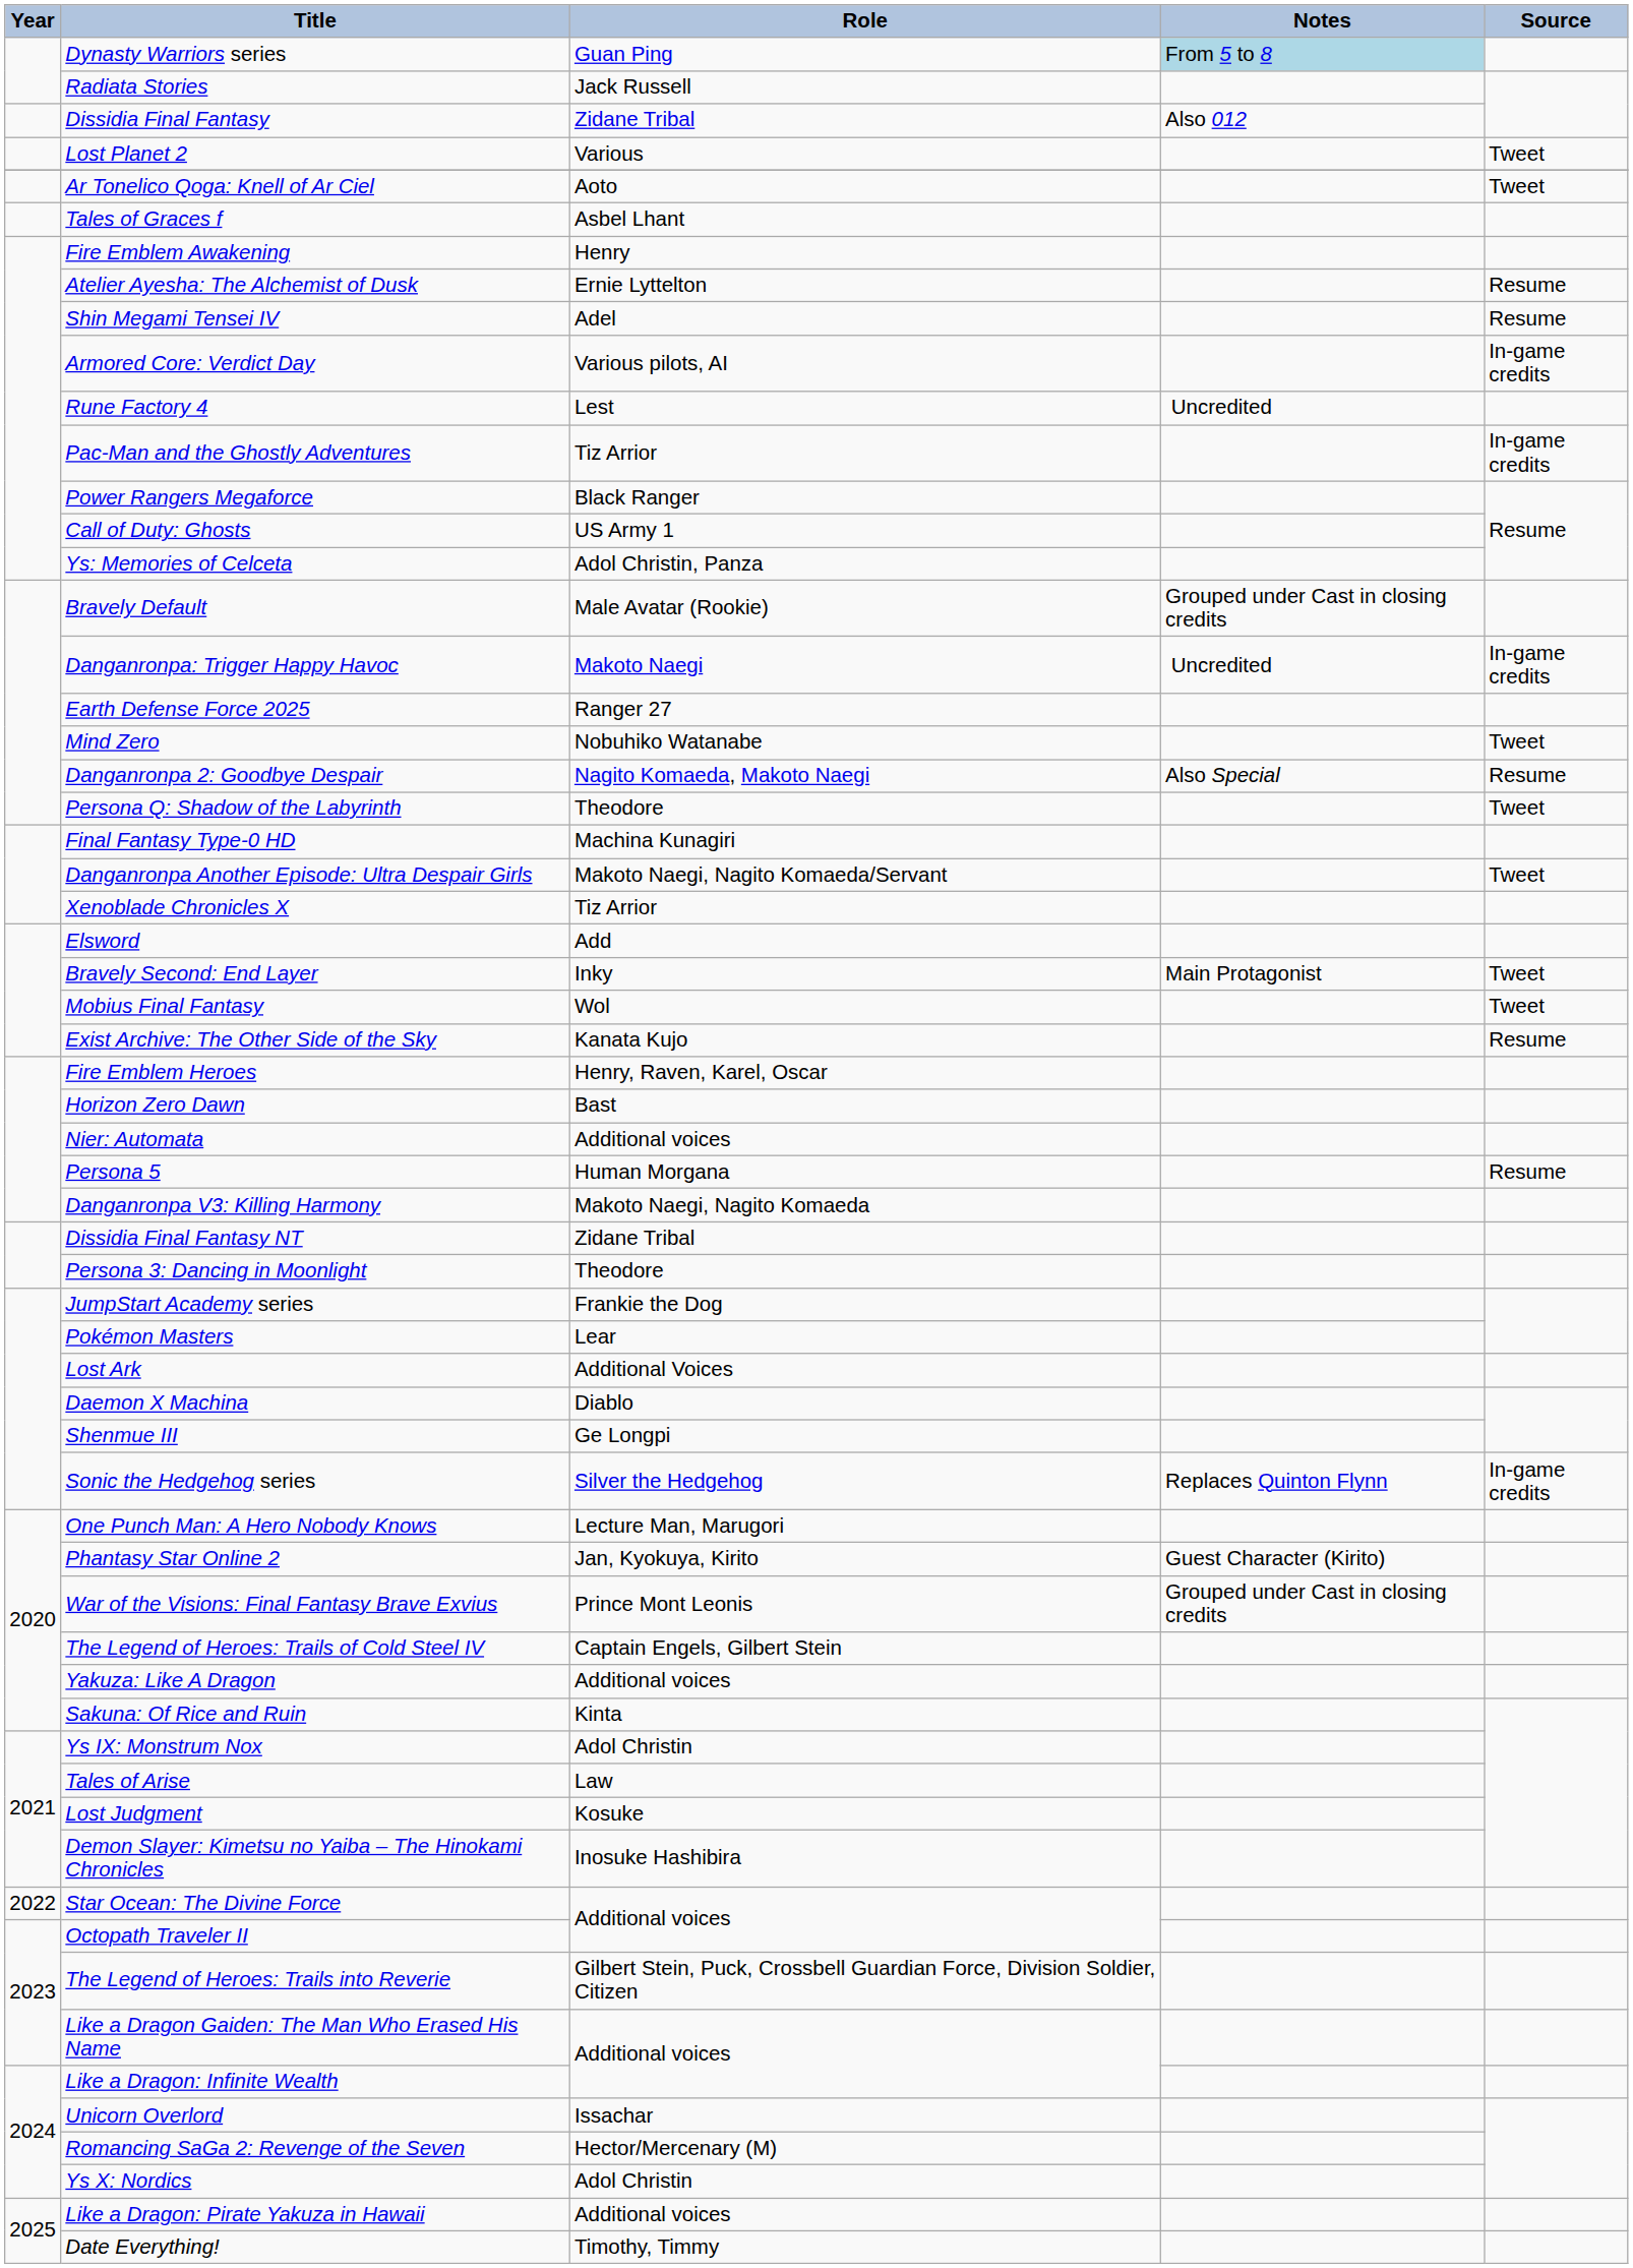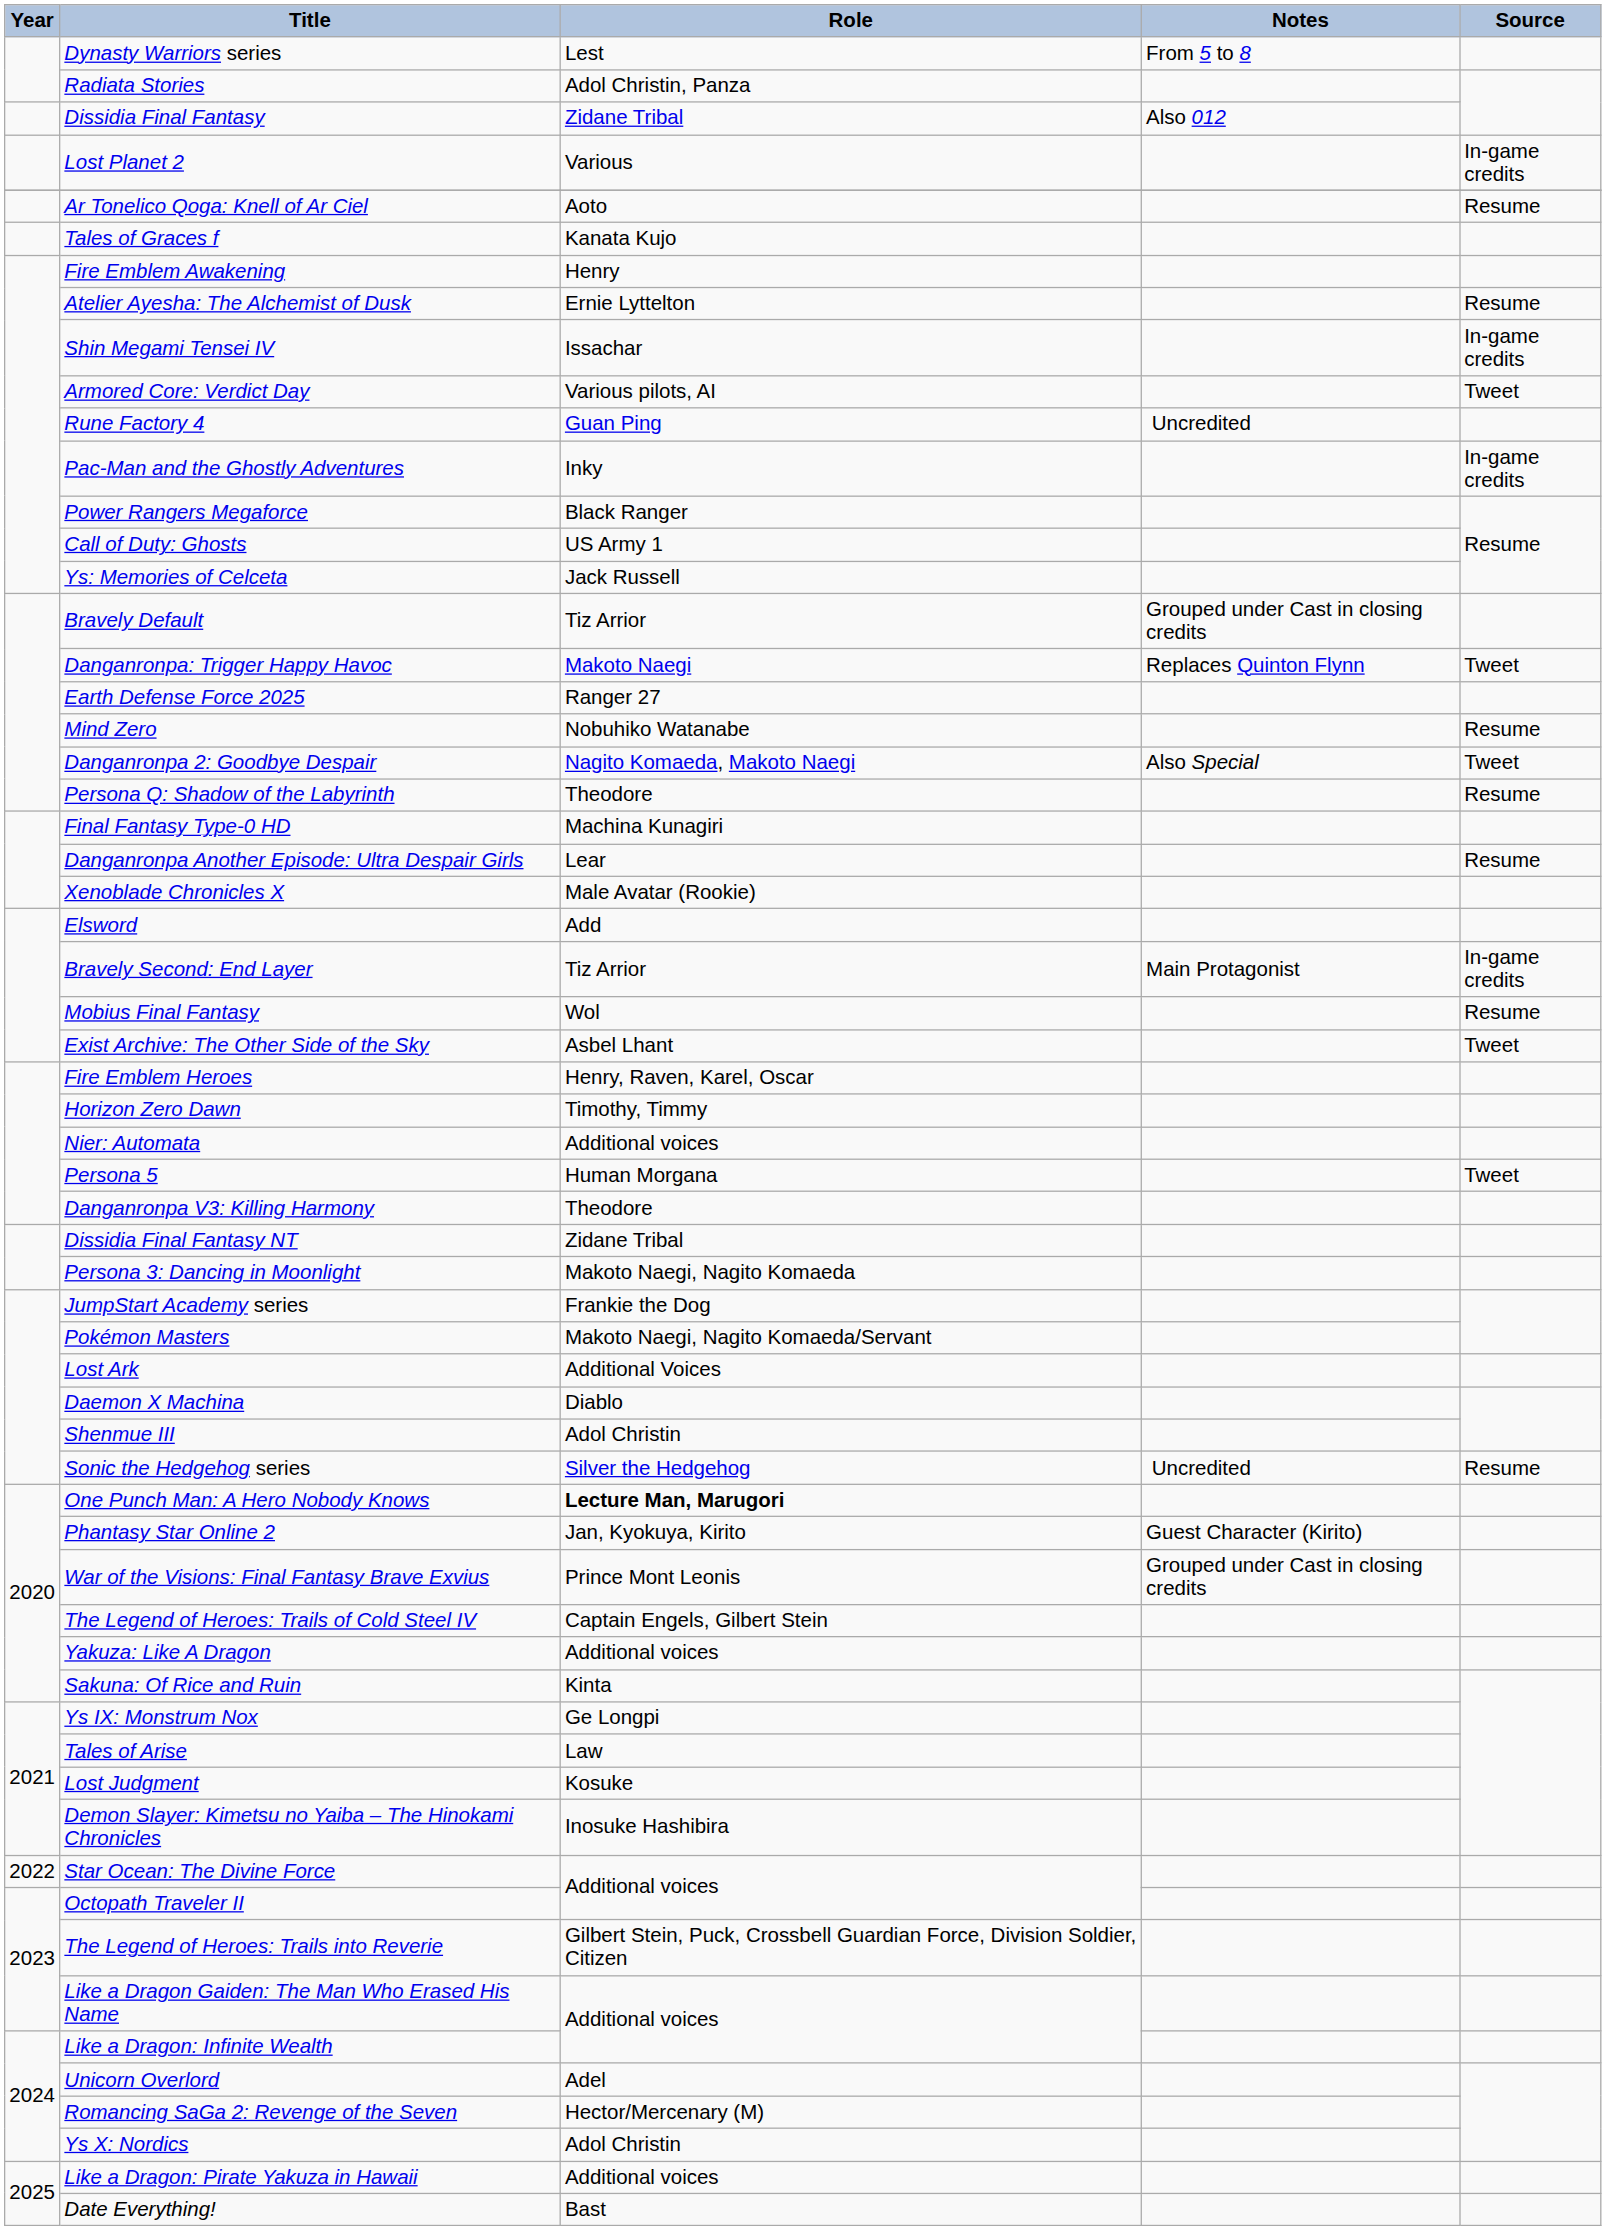 <table class="wikitable sortable plainrowheaders">
 <tr>
 <th style="background:#b0c4de;">Year</th>
 <th style="background:#b0c4de;">Title</th>
 <th style="background:#b0c4de;">Role</th>
 <th style="background:#b0c4de;" class="unsortable">Notes</th>
 <th style="background:#b0c4de;" class="unsortable">Source</th>
 </tr>
 <tr>
 <td rowspan="2"></td>
 <td><em><a href='#'>Dynasty Warriors</a></em> series</td>
-<td><a href='#'>Guan Ping</a></td>
-<td style="background: lightblue;">From <em><a href='#'>5</a></em> to <em><a href='#'>8</a></em></td>
+<td>Lest</td>
+<td>From <em><a href='#'>5</a></em> to <em><a href='#'>8</a></em></td>
 <td></td>
 </tr>
 <tr>
 <td><em><a href='#'>Radiata Stories</a></em></td>
-<td>Jack Russell</td>
+<td>Adol Christin, Panza</td>
 <td> </td>
 <td rowspan="2"></td>
 </tr>
 <tr>
 <td></td>
 <td><em><a href='#'>Dissidia Final Fantasy</a></em></td>
 <td><a href='#'>Zidane Tribal</a></td>
 <td>Also <em><a href='#'>012</a></em></td>
 </tr>
 <tr>
 <td></td>
 <td><em><a href='#'>Lost Planet 2</a></em></td>
 <td>Various</td>
 <td> </td>
-<td>Tweet</td>
+<td>In-game credits</td>
 </tr>
 <tr>
 </tr>
 <tr>
 <td></td>
 <td><em><a href='#'>Ar Tonelico Qoga: Knell of Ar Ciel</a></em></td>
 <td>Aoto</td>
 <td> </td>
-<td>Tweet</td>
+<td>Resume</td>
 </tr>
 <tr>
 <td></td>
 <td><em><a href='#'>Tales of Graces f</a></em></td>
-<td>Asbel Lhant</td>
+<td>Kanata Kujo</td>
 <td> </td>
 <td></td>
 </tr>
 <tr>
 <td rowspan="9"></td>
 <td><em><a href='#'>Fire Emblem Awakening</a></em></td>
 <td>Henry</td>
 <td> </td>
 <td></td>
 </tr>
 <tr>
 <td><em><a href='#'>Atelier Ayesha: The Alchemist of Dusk</a></em></td>
 <td>Ernie Lyttelton</td>
 <td> </td>
 <td>Resume</td>
 </tr>
 <tr>
 <td><em><a href='#'>Shin Megami Tensei IV</a></em></td>
-<td>Adel</td>
+<td>Issachar</td>
 <td> </td>
-<td>Resume</td>
+<td>In-game credits</td>
 </tr>
 <tr>
 <td><em><a href='#'>Armored Core: Verdict Day</a></em></td>
 <td>Various pilots, AI</td>
 <td> </td>
-<td>In-game credits</td>
+<td>Tweet</td>
 </tr>
 <tr>
 <td><em><a href='#'>Rune Factory 4</a></em></td>
-<td>Lest</td>
+<td><a href='#'>Guan Ping</a></td>
 <td> Uncredited</td>
 <td></td>
 </tr>
 <tr>
 <td><em><a href='#'>Pac-Man and the Ghostly Adventures</a></em></td>
-<td>Tiz Arrior</td>
+<td>Inky</td>
 <td> </td>
 <td>In-game credits</td>
 </tr>
 <tr>
 <td><em><a href='#'>Power Rangers Megaforce</a></em></td>
 <td>Black Ranger</td>
 <td> </td>
 <td rowspan="3">Resume</td>
 </tr>
 <tr>
 <td><em><a href='#'>Call of Duty: Ghosts</a></em></td>
 <td>US Army 1</td>
 <td> </td>
 </tr>
 <tr>
 <td><em><a href='#'>Ys: Memories of Celceta</a></em></td>
-<td>Adol Christin, Panza</td>
+<td>Jack Russell</td>
 <td> </td>
 </tr>
 <tr>
 <td rowspan="6"></td>
 <td><em><a href='#'>Bravely Default</a></em></td>
-<td>Male Avatar (Rookie)</td>
+<td>Tiz Arrior</td>
 <td>Grouped under Cast in closing credits</td>
 <td></td>
 </tr>
 <tr>
 <td><em><a href='#'>Danganronpa: Trigger Happy Havoc</a></em></td>
 <td><a href='#'>Makoto Naegi</a></td>
-<td> Uncredited</td>
-<td>In-game credits</td>
+<td rowspan="1">Replaces <a href='#'>Quinton Flynn</a></td>
+<td>Tweet</td>
 </tr>
 <tr>
 <td><em><a href='#'>Earth Defense Force 2025</a></em></td>
 <td>Ranger 27</td>
 <td> </td>
 <td></td>
 </tr>
 <tr>
 <td><em><a href='#'>Mind Zero</a></em></td>
 <td>Nobuhiko Watanabe</td>
 <td> </td>
-<td>Tweet</td>
+<td>Resume</td>
 </tr>
 <tr>
 <td><em><a href='#'>Danganronpa 2: Goodbye Despair</a></em></td>
 <td><a href='#'>Nagito Komaeda</a>, <a href='#'>Makoto Naegi</a></td>
 <td>Also <em>Special</em></td>
-<td>Resume</td>
+<td>Tweet</td>
 </tr>
 <tr>
 <td><em><a href='#'>Persona Q: Shadow of the Labyrinth</a></em></td>
 <td>Theodore</td>
 <td> </td>
-<td>Tweet</td>
+<td>Resume</td>
 </tr>
 <tr>
 <td rowspan="3"></td>
 <td><em><a href='#'>Final Fantasy Type-0 HD</a></em></td>
 <td>Machina Kunagiri</td>
 <td> </td>
 <td><br></td>
 </tr>
 <tr>
 <td><em><a href='#'>Danganronpa Another Episode: Ultra Despair Girls</a></em></td>
-<td>Makoto Naegi, Nagito Komaeda/Servant</td>
+<td>Lear</td>
 <td> </td>
-<td>Tweet</td>
+<td>Resume</td>
 </tr>
 <tr>
 <td><em><a href='#'>Xenoblade Chronicles X</a></em></td>
-<td>Tiz Arrior</td>
+<td>Male Avatar (Rookie)</td>
 <td></td>
 <td></td>
 </tr>
 <tr>
 <td rowspan="4"></td>
 <td><em><a href='#'>Elsword</a></em></td>
 <td>Add</td>
 <td></td>
 <td></td>
 </tr>
 <tr>
 <td><em><a href='#'>Bravely Second: End Layer</a></em></td>
-<td>Inky</td>
+<td>Tiz Arrior</td>
 <td>Main Protagonist</td>
-<td>Tweet</td>
+<td>In-game credits</td>
 </tr>
 <tr>
 <td><em><a href='#'>Mobius Final Fantasy</a></em></td>
 <td>Wol</td>
 <td></td>
-<td>Tweet</td>
+<td>Resume</td>
 </tr>
 <tr>
 <td><em><a href='#'>Exist Archive: The Other Side of the Sky</a></em></td>
-<td>Kanata Kujo</td>
+<td>Asbel Lhant</td>
 <td></td>
-<td>Resume</td>
+<td>Tweet</td>
 </tr>
 <tr>
 <td rowspan="5"></td>
 <td><em><a href='#'>Fire Emblem Heroes</a></em></td>
 <td>Henry, Raven, Karel, Oscar</td>
 <td></td>
 <td></td>
 </tr>
 <tr>
 <td><em><a href='#'>Horizon Zero Dawn</a></em></td>
-<td>Bast</td>
+<td>Timothy, Timmy</td>
 <td></td>
 <td></td>
 </tr>
 <tr>
 <td><em><a href='#'>Nier: Automata</a></em></td>
 <td>Additional voices</td>
 <td></td>
 <td></td>
 </tr>
 <tr>
 <td><em><a href='#'>Persona 5</a></em></td>
 <td>Human Morgana</td>
 <td> </td>
-<td>Resume</td>
+<td>Tweet</td>
 </tr>
 <tr>
 <td><em><a href='#'>Danganronpa V3: Killing Harmony</a></em></td>
-<td>Makoto Naegi, Nagito Komaeda</td>
+<td>Theodore</td>
 <td> </td>
 <td></td>
 </tr>
 <tr>
 <td rowspan="2"></td>
 <td><em><a href='#'>Dissidia Final Fantasy NT</a></em></td>
 <td>Zidane Tribal</td>
 <td> </td>
 <td></td>
 </tr>
 <tr>
 <td><em><a href='#'>Persona 3: Dancing in Moonlight</a></em></td>
-<td>Theodore</td>
+<td>Makoto Naegi, Nagito Komaeda</td>
 <td> </td>
 <td></td>
 </tr>
 <tr>
 <td rowspan="6"></td>
 <td><em><a href='#'>JumpStart Academy</a></em> series</td>
 <td>Frankie the Dog</td>
 <td></td>
 <td rowspan="2"></td>
 </tr>
 <tr>
 <td><em><a href='#'>Pokémon Masters</a></em></td>
-<td>Lear</td>
+<td>Makoto Naegi, Nagito Komaeda/Servant</td>
 <td></td>
 </tr>
 <tr>
 <td><em><a href='#'>Lost Ark</a></em></td>
 <td>Additional Voices</td>
 <td></td>
 <td></td>
 </tr>
 <tr>
 <td><em><a href='#'>Daemon X Machina</a></em></td>
 <td>Diablo</td>
 <td></td>
 <td rowspan="2"></td>
 </tr>
 <tr>
 <td><em><a href='#'>Shenmue III</a></em></td>
-<td>Ge Longpi</td>
+<td>Adol Christin</td>
 <td></td>
 </tr>
 <tr>
 <td><em><a href='#'>Sonic the Hedgehog</a></em> series</td>
 <td rowspan="1"><a href='#'>Silver the Hedgehog</a></td>
-<td rowspan="1">Replaces <a href='#'>Quinton Flynn</a></td>
-<td>In-game credits</td>
+<td> Uncredited</td>
+<td rowspan="1">Resume</td>
 </tr>
 <tr>
 <td rowspan="6">2020</td>
 <td><em><a href='#'>One Punch Man: A Hero Nobody Knows</a></em></td>
-<td>Lecture Man, Marugori</td>
+<td><strong>Lecture Man, Marugori</strong></td>
 <td></td>
 <td></td>
 </tr>
 <tr>
 <td><em><a href='#'>Phantasy Star Online 2</a></em></td>
 <td>Jan, Kyokuya, Kirito</td>
 <td>Guest Character (Kirito)</td>
 <td></td>
 </tr>
 <tr>
 <td><em><a href='#'>War of the Visions: Final Fantasy Brave Exvius</a></em></td>
 <td>Prince Mont Leonis</td>
 <td>Grouped under Cast in closing credits</td>
 <td></td>
 </tr>
 <tr>
 <td><em><a href='#'>The Legend of Heroes: Trails of Cold Steel IV</a></em></td>
 <td>Captain Engels, Gilbert Stein</td>
 <td></td>
 <td></td>
 </tr>
 <tr>
 <td><em><a href='#'>Yakuza: Like A Dragon</a></em></td>
 <td>Additional voices</td>
 <td></td>
 <td></td>
 </tr>
 <tr>
 <td><em><a href='#'>Sakuna: Of Rice and Ruin</a></em></td>
 <td>Kinta</td>
 <td></td>
 <td rowspan="5"></td>
 </tr>
 <tr>
 <td rowspan="4">2021</td>
 <td><em><a href='#'>Ys IX: Monstrum Nox</a></em></td>
-<td>Adol Christin</td>
+<td>Ge Longpi</td>
 <td></td>
 </tr>
 <tr>
 <td><em><a href='#'>Tales of Arise</a></em></td>
 <td>Law</td>
 <td></td>
 </tr>
 <tr>
 <td><em><a href='#'>Lost Judgment</a></em></td>
 <td>Kosuke</td>
 <td></td>
 </tr>
 <tr>
 <td><em><a href='#'>Demon Slayer: Kimetsu no Yaiba – The Hinokami Chronicles</a></em></td>
 <td>Inosuke Hashibira</td>
 <td></td>
 </tr>
 <tr>
 <td>2022</td>
 <td><em><a href='#'>Star Ocean: The Divine Force</a></em></td>
 <td rowspan="2">Additional voices</td>
 <td></td>
 <td></td>
 </tr>
 <tr>
 <td rowspan="3">2023</td>
 <td><em><a href='#'>Octopath Traveler II</a></em></td>
 <td></td>
 <td></td>
 </tr>
 <tr>
 <td><em><a href='#'>The Legend of Heroes: Trails into Reverie</a></em></td>
 <td>Gilbert Stein, Puck, Crossbell Guardian Force, Division Soldier, Citizen</td>
 <td></td>
 <td></td>
 </tr>
 <tr>
 <td><em><a href='#'>Like a Dragon Gaiden: The Man Who Erased His Name</a></em></td>
 <td rowspan="2">Additional voices</td>
 <td></td>
 <td></td>
 </tr>
 <tr>
 <td rowspan="4">2024</td>
 <td><em><a href='#'>Like a Dragon: Infinite Wealth</a></em></td>
 <td></td>
 <td></td>
 </tr>
 <tr>
 <td><em><a href='#'>Unicorn Overlord</a></em></td>
-<td>Issachar</td>
+<td>Adel</td>
 <td></td>
 <td rowspan="3"></td>
 </tr>
 <tr>
 <td><em><a href='#'>Romancing SaGa 2: Revenge of the Seven</a></em></td>
 <td>Hector/Mercenary (M)</td>
 <td></td>
 </tr>
 <tr>
 <td><em><a href='#'>Ys X: Nordics</a></em></td>
 <td>Adol Christin</td>
 <td></td>
 </tr>
 <tr>
 <td rowspan="2">2025</td>
 <td><em><a href='#'>Like a Dragon: Pirate Yakuza in Hawaii</a></em></td>
 <td>Additional voices</td>
 <td></td>
 <td></td>
 </tr>
 <tr>
 <td><em>Date Everything!</em></td>
-<td>Timothy, Timmy</td>
+<td>Bast</td>
 <td></td>
 <td></td>
 </tr>
 </table>
